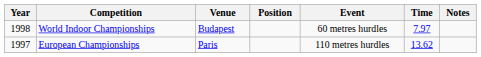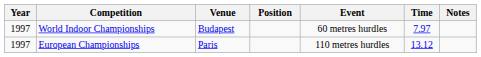 <table class="wikitable" width=55% style="font-size:90%; text-align:center;">
 <tr>
 <th>Year</th>
 <th>Competition</th>
 <th>Venue</th>
 <th>Position</th>
 <th>Event</th>
 <th>Time</th>
 <th>Notes</th>
 </tr>
 <tr>
-<td>1998</td>
+<td>1997</td>
 <td align=left><a href='#'>World Indoor Championships</a></td>
 <td align=left> <a href='#'>Budapest</a></td>
 <td></td>
 <td>60 metres hurdles</td>
 <td><a href='#'>7.97</a></td>
 <td></td>
 </tr>
 <tr>
 <td>1997</td>
 <td align=left><a href='#'>European Championships</a></td>
 <td align=left> <a href='#'>Paris</a></td>
 <td></td>
 <td>110 metres hurdles</td>
-<td><a href='#'>13.62</a></td>
+<td><a href='#'>13.12</a></td>
 <td></td>
 </tr>
 </table>
